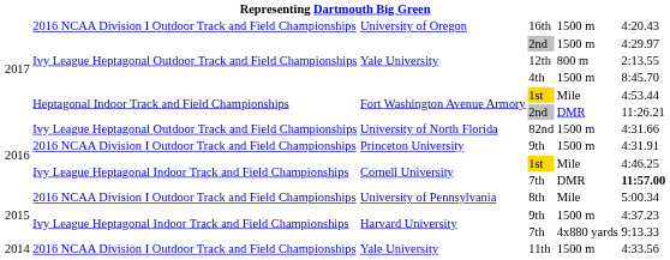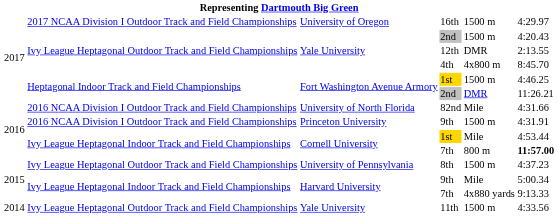 <table>
 <tr>
 <th colspan=6>Representing <a href='#'>Dartmouth Big Green</a></th>
 </tr>
 <tr>
 <td rowspan=6>2017</td>
-<td><a href='#'>2016 NCAA Division I Outdoor Track and Field Championships</a></td>
+<td><a href='#'>2017 NCAA Division I Outdoor Track and Field Championships</a></td>
 <td><a href='#'>University of Oregon</a></td>
 <td>16th</td>
 <td>1500 m</td>
-<td>4:20.43</td>
+<td>4:29.97</td>
 </tr>
 <tr>
 <td rowspan=3><a href='#'>Ivy League Heptagonal Outdoor Track and Field Championships</a></td>
 <td rowspan=3><a href='#'>Yale University</a></td>
 <td bgcolor=silver>2nd</td>
 <td>1500 m</td>
-<td>4:29.97</td>
+<td>4:20.43</td>
 </tr>
 <tr>
 <td>12th</td>
-<td>800 m</td>
+<td>DMR</td>
 <td>2:13.55</td>
 </tr>
 <tr>
 <td>4th</td>
-<td>1500 m</td>
+<td>4x800 m</td>
 <td>8:45.70</td>
 </tr>
 <tr>
 <td rowspan=2><a href='#'>Heptagonal Indoor Track and Field Championships</a></td>
 <td rowspan=2><a href='#'>Fort Washington Avenue Armory</a></td>
 <td bgcolor=gold>1st</td>
-<td>Mile</td>
-<td>4:53.44</td>
+<td>1500 m</td>
+<td>4:46.25</td>
 </tr>
 <tr>
 <td bgcolor=silver>2nd</td>
 <td><a href='#'>DMR</a></td>
 <td>11:26.21</td>
 </tr>
 <tr>
 <td rowspan=4>2016</td>
-<td><a href='#'>Ivy League Heptagonal Outdoor Track and Field Championships</a></td>
+<td><a href='#'>2016 NCAA Division I Outdoor Track and Field Championships</a></td>
 <td><a href='#'>University of North Florida</a></td>
 <td>82nd</td>
-<td>1500 m</td>
+<td>Mile</td>
 <td>4:31.66</td>
 </tr>
 <tr>
 <td><a href='#'>2016 NCAA Division I Outdoor Track and Field Championships</a></td>
 <td rowspan=1><a href='#'>Princeton University</a></td>
 <td>9th</td>
 <td>1500 m</td>
 <td>4:31.91</td>
 </tr>
 <tr>
 <td rowspan=2><a href='#'>Ivy League Heptagonal Indoor Track and Field Championships</a></td>
 <td rowspan=2><a href='#'>Cornell University</a></td>
 <td bgcolor=gold>1st</td>
 <td>Mile</td>
-<td>4:46.25</td>
+<td>4:53.44</td>
 </tr>
 <tr>
 <td>7th</td>
-<td>DMR</td>
+<td>800 m</td>
 <td><strong>11:57.00</strong></td>
 </tr>
 <tr>
 <td rowspan=3>2015</td>
-<td><a href='#'>2016 NCAA Division I Outdoor Track and Field Championships</a></td>
+<td><a href='#'>Ivy League Heptagonal Outdoor Track and Field Championships</a></td>
 <td><a href='#'>University of Pennsylvania</a></td>
 <td>8th</td>
-<td>Mile</td>
-<td>5:00.34</td>
+<td>1500 m</td>
+<td>4:37.23</td>
 </tr>
 <tr>
 <td rowspan=2><a href='#'>Ivy League Heptagonal Indoor Track and Field Championships</a></td>
 <td rowspan=2><a href='#'>Harvard University</a></td>
 <td>9th</td>
-<td>1500 m</td>
-<td>4:37.23</td>
+<td>Mile</td>
+<td>5:00.34</td>
 </tr>
 <tr>
 <td>7th</td>
 <td>4x880 yards</td>
 <td>9:13.33</td>
 </tr>
 <tr>
 <td rowspan=1>2014</td>
-<td><a href='#'>2016 NCAA Division I Outdoor Track and Field Championships</a></td>
+<td><a href='#'>Ivy League Heptagonal Outdoor Track and Field Championships</a></td>
 <td><a href='#'>Yale University</a></td>
 <td>11th</td>
 <td>1500 m</td>
 <td>4:33.56</td>
 </tr>
 </table>
